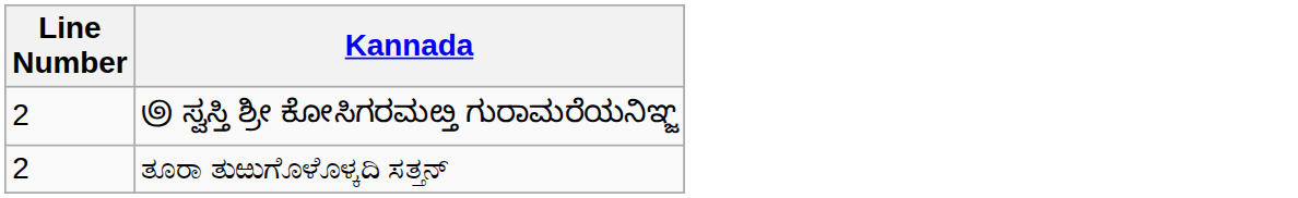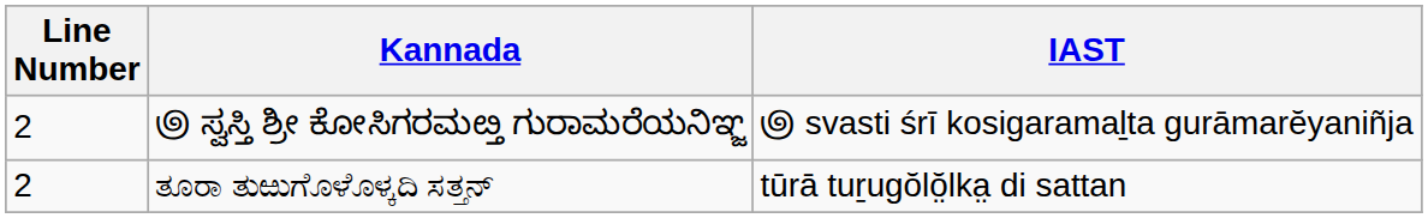 <table class="wikitable">
 <tr>
 <th>Line<br>Number</th>
 <th><a href='#'>Kannada</a></th>
+<th><a href='#'>IAST</a></th>
 </tr>
 <tr>
 <td>2</td>
 <td>಄ ಸ್ವಸ್ತಿ ಶ್ರೀ ಕೋಸಿಗರಮೞ್ತ ಗುರಾಮರೆಯನಿಞ್ಜ</td>
+<td>಄ svasti śrī kosigaramaḻta gurāmarĕyaniñja</td>
 </tr>
 <tr>
 <td>2</td>
 <td>ತೂರಾ ತುಱುಗೊಳೊಳ್ಕದಿ ಸತ್ತನ್</td>
+<td>tūrā tuṟugŏlŏ̤lka̤ di sattan</td>
 </tr>
 </table>
